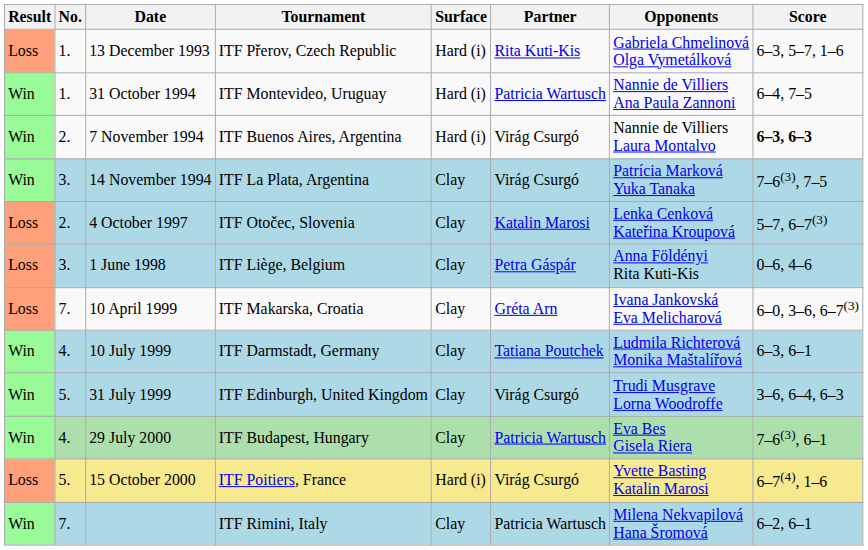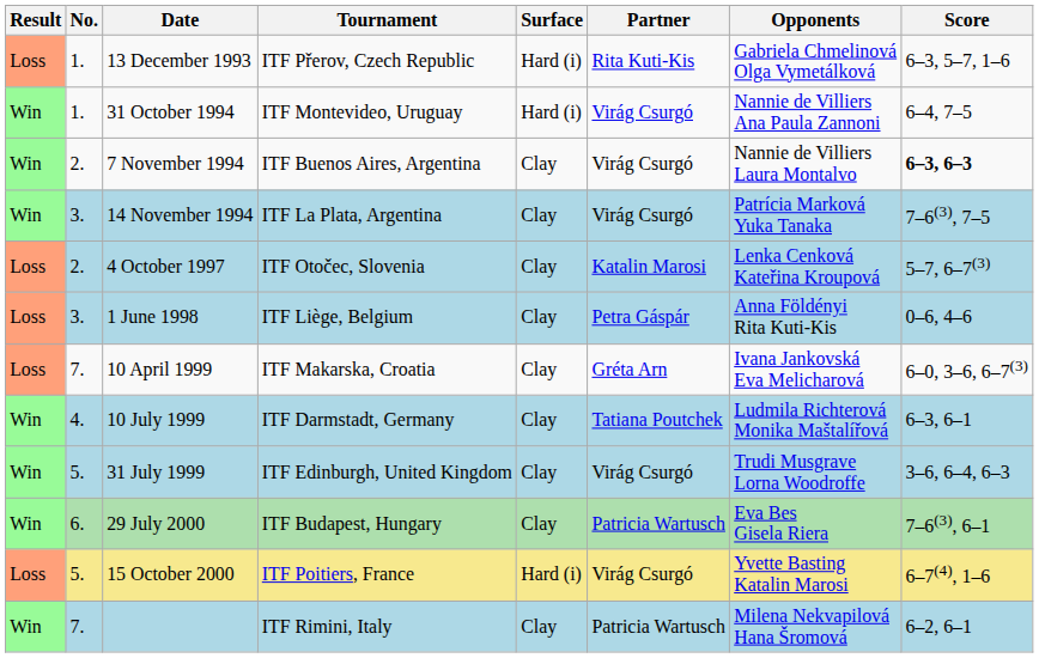 <table class="sortable wikitable">
 <tr>
 <th>Result</th>
 <th>No.</th>
 <th>Date</th>
 <th>Tournament</th>
 <th>Surface</th>
 <th>Partner</th>
 <th>Opponents</th>
 <th>Score</th>
 </tr>
 <tr>
 <td style="background:#ffa07a;">Loss</td>
 <td>1.</td>
 <td>13 December 1993</td>
 <td>ITF Přerov, Czech Republic</td>
 <td>Hard (i)</td>
 <td> <a href='#'>Rita Kuti-Kis</a></td>
 <td> <a href='#'>Gabriela Chmelinová</a> <br>  <a href='#'>Olga Vymetálková</a></td>
 <td>6–3, 5–7, 1–6</td>
 </tr>
 <tr>
 <td style="background:#98fb98;">Win</td>
 <td>1.</td>
 <td>31 October 1994</td>
 <td>ITF Montevideo, Uruguay</td>
 <td>Hard (i)</td>
-<td> <a href='#'>Patricia Wartusch</a></td>
+<td> <a href='#'>Virág Csurgó</a></td>
 <td> <a href='#'>Nannie de Villiers</a> <br>  <a href='#'>Ana Paula Zannoni</a></td>
 <td>6–4, 7–5</td>
 </tr>
 <tr>
 <td style="background:#98fb98;">Win</td>
 <td>2.</td>
 <td>7 November 1994</td>
 <td>ITF Buenos Aires, Argentina</td>
-<td>Hard (i)</td>
+<td>Clay</td>
 <td> Virág Csurgó</td>
 <td> Nannie de Villiers <br>  <a href='#'>Laura Montalvo</a></td>
 <td><strong>6–3, 6–3</strong></td>
 </tr>
 <tr style="background:lightblue;">
 <td style="background:#98fb98;">Win</td>
 <td>3.</td>
 <td>14 November 1994</td>
 <td>ITF La Plata, Argentina</td>
 <td>Clay</td>
 <td> Virág Csurgó</td>
 <td> <a href='#'>Patrícia Marková</a> <br>  <a href='#'>Yuka Tanaka</a></td>
 <td>7–6<sup>(3)</sup>, 7–5</td>
 </tr>
 <tr style="background:lightblue;">
 <td style="background:#ffa07a;">Loss</td>
 <td>2.</td>
 <td>4 October 1997</td>
 <td>ITF Otočec, Slovenia</td>
 <td>Clay</td>
 <td> <a href='#'>Katalin Marosi</a></td>
 <td> <a href='#'>Lenka Cenková</a> <br>  <a href='#'>Kateřina Kroupová</a></td>
 <td>5–7, 6–7<sup>(3)</sup></td>
 </tr>
 <tr style="background:lightblue;">
 <td style="background:#ffa07a;">Loss</td>
 <td>3.</td>
 <td>1 June 1998</td>
 <td>ITF Liège, Belgium</td>
 <td>Clay</td>
 <td> <a href='#'>Petra Gáspár</a></td>
 <td> <a href='#'>Anna Földényi</a> <br>  Rita Kuti-Kis</td>
 <td>0–6, 4–6</td>
 </tr>
 <tr>
 <td style="background:#ffa07a;">Loss</td>
 <td>7.</td>
 <td>10 April 1999</td>
 <td>ITF Makarska, Croatia</td>
 <td>Clay</td>
 <td> <a href='#'>Gréta Arn</a></td>
 <td> <a href='#'>Ivana Jankovská</a> <br>  <a href='#'>Eva Melicharová</a></td>
 <td>6–0, 3–6, 6–7<sup>(3)</sup></td>
 </tr>
 <tr style="background:lightblue;">
 <td style="background:#98fb98;">Win</td>
 <td>4.</td>
 <td>10 July 1999</td>
 <td>ITF Darmstadt, Germany</td>
 <td>Clay</td>
 <td> <a href='#'>Tatiana Poutchek</a></td>
 <td> <a href='#'>Ludmila Richterová</a> <br>  <a href='#'>Monika Maštalířová</a></td>
 <td>6–3, 6–1</td>
 </tr>
 <tr style="background:lightblue;">
 <td style="background:#98fb98;">Win</td>
 <td>5.</td>
 <td>31 July 1999</td>
 <td>ITF Edinburgh, United Kingdom</td>
 <td>Clay</td>
 <td> Virág Csurgó</td>
 <td> <a href='#'>Trudi Musgrave</a> <br>  <a href='#'>Lorna Woodroffe</a></td>
 <td>3–6, 6–4, 6–3</td>
 </tr>
 <tr bgcolor="#ADDFAD">
 <td style="background:#98fb98;">Win</td>
-<td>4.</td>
+<td>6.</td>
 <td>29 July 2000</td>
 <td>ITF Budapest, Hungary</td>
 <td>Clay</td>
 <td> <a href='#'>Patricia Wartusch</a></td>
 <td> <a href='#'>Eva Bes</a> <br>  <a href='#'>Gisela Riera</a></td>
 <td>7–6<sup>(3)</sup>, 6–1</td>
 </tr>
 <tr style="background:#f7e98e;">
 <td style="background:#ffa07a;">Loss</td>
 <td>5.</td>
 <td>15 October 2000</td>
 <td><a href='#'>ITF Poitiers</a>, France</td>
 <td>Hard (i)</td>
 <td> Virág Csurgó</td>
 <td> <a href='#'>Yvette Basting</a> <br>  <a href='#'>Katalin Marosi</a></td>
 <td>6–7<sup>(4)</sup>, 1–6</td>
 </tr>
 <tr style="background:lightblue;">
 <td style="background:#98fb98;">Win</td>
 <td>7.</td>
 <td></td>
 <td>ITF Rimini, Italy</td>
 <td>Clay</td>
 <td> Patricia Wartusch</td>
 <td> <a href='#'>Milena Nekvapilová</a> <br>  <a href='#'>Hana Šromová</a></td>
 <td>6–2, 6–1</td>
 </tr>
 </table>
